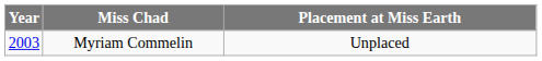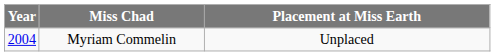 <table class="wikitable sortable" style="font-size: 95%; text-align:center">
 <tr>
 <th width="30" style="background-color:#787878;color:#FFFFFF;">Year</th>
 <th width="170" style="background-color:#787878;color:#FFFFFF;">Miss Chad</th>
 <th width="300" style="background-color:#787878;color:#FFFFFF;">Placement at Miss Earth</th>
 </tr>
 <tr>
-<td><a href='#'>2003</a></td>
+<td><a href='#'>2004</a></td>
 <td>Myriam Commelin</td>
 <td>Unplaced</td>
 </tr>
 </table>
